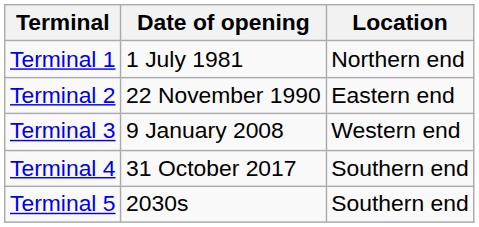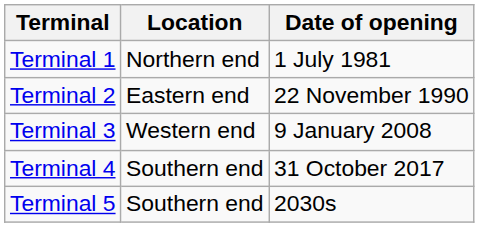 <table class="wikitable">
 <tr>
 <th>Terminal</th>
+<th>Location</th>
 <th>Date of opening</th>
-<th>Location</th>
 </tr>
 <tr>
 <td><a href='#'>Terminal 1</a></td>
+<td>Northern end</td>
 <td>1 July 1981</td>
-<td>Northern end</td>
 </tr>
 <tr>
 <td><a href='#'>Terminal 2</a></td>
+<td>Eastern end</td>
 <td>22 November 1990</td>
-<td>Eastern end</td>
 </tr>
 <tr>
 <td><a href='#'>Terminal 3</a></td>
+<td>Western end</td>
 <td>9 January 2008</td>
-<td>Western end</td>
 </tr>
 <tr>
 <td><a href='#'>Terminal 4</a></td>
+<td>Southern end</td>
 <td>31 October 2017</td>
-<td>Southern end</td>
 </tr>
 <tr>
 <td><a href='#'>Terminal 5</a></td>
+<td>Southern end</td>
 <td>2030s</td>
-<td>Southern end</td>
 </tr>
 </table>
